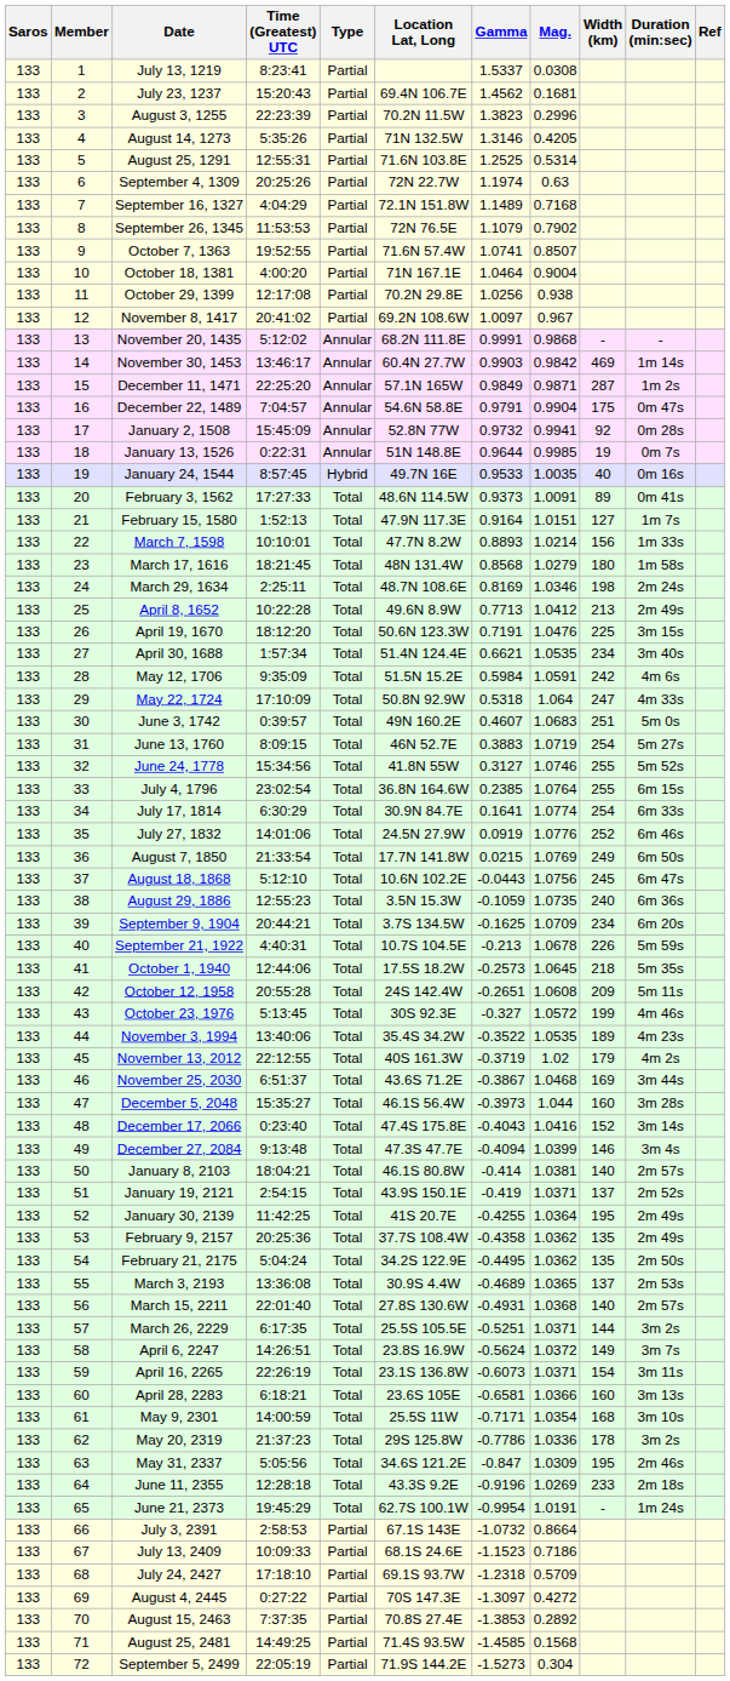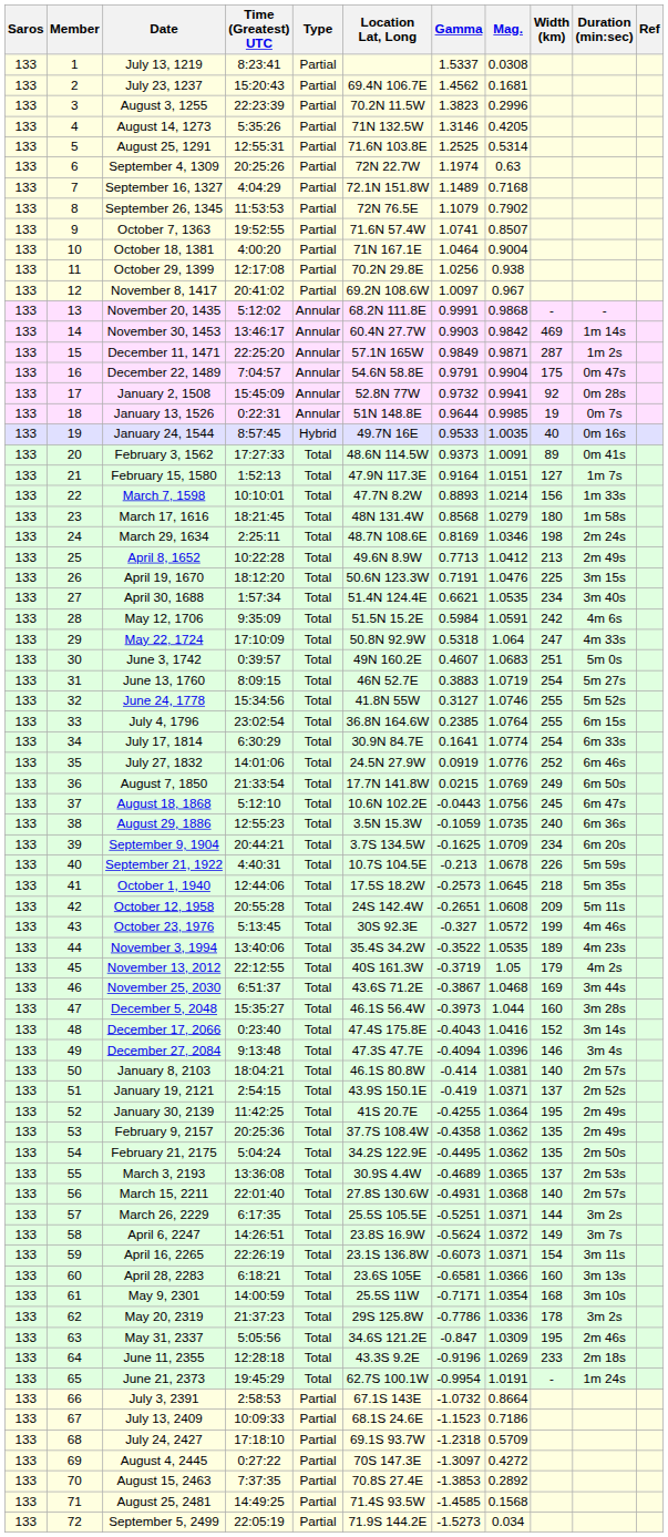 <table class="wikitable sortable">
 <tr align=center>
 <th>Saros</th>
 <th>Member</th>
 <th>Date</th>
 <th>Time<br>(Greatest)<br><a href='#'>UTC</a></th>
 <th>Type</th>
 <th>Location<br>Lat, Long</th>
 <th><a href='#'>Gamma</a></th>
 <th><a href='#'>Mag.</a></th>
 <th>Width<br>(km)</th>
 <th>Duration<br>(min:sec)</th>
 <th>Ref</th>
 </tr>
 <tr align=center bgcolor=#ffffe0>
 <td>133</td>
 <td>1</td>
 <td>July 13, 1219</td>
 <td>8:23:41</td>
 <td>Partial</td>
 <td></td>
 <td>1.5337</td>
 <td>0.0308</td>
 <td></td>
 <td></td>
 <td></td>
 </tr>
 <tr align=center bgcolor=#ffffe0>
 <td>133</td>
 <td>2</td>
 <td>July 23, 1237</td>
 <td>15:20:43</td>
 <td>Partial</td>
 <td>69.4N 106.7E</td>
 <td>1.4562</td>
 <td>0.1681</td>
 <td></td>
 <td></td>
 <td></td>
 </tr>
 <tr align=center bgcolor=#ffffe0>
 <td>133</td>
 <td>3</td>
 <td>August 3, 1255</td>
 <td>22:23:39</td>
 <td>Partial</td>
 <td>70.2N 11.5W</td>
 <td>1.3823</td>
 <td>0.2996</td>
 <td></td>
 <td></td>
 <td></td>
 </tr>
 <tr align=center bgcolor=#ffffe0>
 <td>133</td>
 <td>4</td>
 <td>August 14, 1273</td>
 <td>5:35:26</td>
 <td>Partial</td>
 <td>71N 132.5W</td>
 <td>1.3146</td>
 <td>0.4205</td>
 <td></td>
 <td></td>
 <td></td>
 </tr>
 <tr align=center bgcolor=#ffffe0>
 <td>133</td>
 <td>5</td>
 <td>August 25, 1291</td>
 <td>12:55:31</td>
 <td>Partial</td>
 <td>71.6N 103.8E</td>
 <td>1.2525</td>
 <td>0.5314</td>
 <td></td>
 <td></td>
 <td></td>
 </tr>
 <tr align=center bgcolor=#ffffe0>
 <td>133</td>
 <td>6</td>
 <td>September 4, 1309</td>
 <td>20:25:26</td>
 <td>Partial</td>
 <td>72N 22.7W</td>
 <td>1.1974</td>
 <td>0.63</td>
 <td></td>
 <td></td>
 <td></td>
 </tr>
 <tr align=center bgcolor=#ffffe0>
 <td>133</td>
 <td>7</td>
 <td>September 16, 1327</td>
 <td>4:04:29</td>
 <td>Partial</td>
 <td>72.1N 151.8W</td>
 <td>1.1489</td>
 <td>0.7168</td>
 <td></td>
 <td></td>
 <td></td>
 </tr>
 <tr align=center bgcolor=#ffffe0>
 <td>133</td>
 <td>8</td>
 <td>September 26, 1345</td>
 <td>11:53:53</td>
 <td>Partial</td>
 <td>72N 76.5E</td>
 <td>1.1079</td>
 <td>0.7902</td>
 <td></td>
 <td></td>
 <td></td>
 </tr>
 <tr align=center bgcolor=#ffffe0>
 <td>133</td>
 <td>9</td>
 <td>October 7, 1363</td>
 <td>19:52:55</td>
 <td>Partial</td>
 <td>71.6N 57.4W</td>
 <td>1.0741</td>
 <td>0.8507</td>
 <td></td>
 <td></td>
 <td></td>
 </tr>
 <tr align=center bgcolor=#ffffe0>
 <td>133</td>
 <td>10</td>
 <td>October 18, 1381</td>
 <td>4:00:20</td>
 <td>Partial</td>
 <td>71N 167.1E</td>
 <td>1.0464</td>
 <td>0.9004</td>
 <td></td>
 <td></td>
 <td></td>
 </tr>
 <tr align=center bgcolor=#ffffe0>
 <td>133</td>
 <td>11</td>
 <td>October 29, 1399</td>
 <td>12:17:08</td>
 <td>Partial</td>
 <td>70.2N 29.8E</td>
 <td>1.0256</td>
 <td>0.938</td>
 <td></td>
 <td></td>
 <td></td>
 </tr>
 <tr align=center bgcolor=#ffffe0>
 <td>133</td>
 <td>12</td>
 <td>November 8, 1417</td>
 <td>20:41:02</td>
 <td>Partial</td>
 <td>69.2N 108.6W</td>
 <td>1.0097</td>
 <td>0.967</td>
 <td></td>
 <td></td>
 <td></td>
 </tr>
 <tr align=center bgcolor=#ffe0ff>
 <td>133</td>
 <td>13</td>
 <td>November 20, 1435</td>
 <td>5:12:02</td>
 <td>Annular</td>
 <td>68.2N 111.8E</td>
 <td>0.9991</td>
 <td>0.9868</td>
 <td>-</td>
 <td>-</td>
 <td></td>
 </tr>
 <tr align=center bgcolor=#ffe0ff>
 <td>133</td>
 <td>14</td>
 <td>November 30, 1453</td>
 <td>13:46:17</td>
 <td>Annular</td>
 <td>60.4N 27.7W</td>
 <td>0.9903</td>
 <td>0.9842</td>
 <td>469</td>
 <td>1m 14s</td>
 <td></td>
 </tr>
 <tr align=center bgcolor=#ffe0ff>
 <td>133</td>
 <td>15</td>
 <td>December 11, 1471</td>
 <td>22:25:20</td>
 <td>Annular</td>
 <td>57.1N 165W</td>
 <td>0.9849</td>
 <td>0.9871</td>
 <td>287</td>
 <td>1m 2s</td>
 <td></td>
 </tr>
 <tr align=center bgcolor=#ffe0ff>
 <td>133</td>
 <td>16</td>
 <td>December 22, 1489</td>
 <td>7:04:57</td>
 <td>Annular</td>
 <td>54.6N 58.8E</td>
 <td>0.9791</td>
 <td>0.9904</td>
 <td>175</td>
 <td>0m 47s</td>
 <td></td>
 </tr>
 <tr align=center bgcolor=#ffe0ff>
 <td>133</td>
 <td>17</td>
 <td>January 2, 1508</td>
 <td>15:45:09</td>
 <td>Annular</td>
 <td>52.8N 77W</td>
 <td>0.9732</td>
 <td>0.9941</td>
 <td>92</td>
 <td>0m 28s</td>
 <td></td>
 </tr>
 <tr align=center bgcolor=#ffe0ff>
 <td>133</td>
 <td>18</td>
 <td>January 13, 1526</td>
 <td>0:22:31</td>
 <td>Annular</td>
 <td>51N 148.8E</td>
 <td>0.9644</td>
 <td>0.9985</td>
 <td>19</td>
 <td>0m 7s</td>
 <td></td>
 </tr>
 <tr align=center bgcolor=#e0e0ff>
 <td>133</td>
 <td>19</td>
 <td>January 24, 1544</td>
 <td>8:57:45</td>
 <td>Hybrid</td>
 <td>49.7N 16E</td>
 <td>0.9533</td>
 <td>1.0035</td>
 <td>40</td>
 <td>0m 16s</td>
 <td></td>
 </tr>
 <tr align=center bgcolor=#e0ffe0>
 <td>133</td>
 <td>20</td>
 <td>February 3, 1562</td>
 <td>17:27:33</td>
 <td>Total</td>
 <td>48.6N 114.5W</td>
 <td>0.9373</td>
 <td>1.0091</td>
 <td>89</td>
 <td>0m 41s</td>
 <td></td>
 </tr>
 <tr align=center bgcolor=#e0ffe0>
 <td>133</td>
 <td>21</td>
 <td>February 15, 1580</td>
 <td>1:52:13</td>
 <td>Total</td>
 <td>47.9N 117.3E</td>
 <td>0.9164</td>
 <td>1.0151</td>
 <td>127</td>
 <td>1m 7s</td>
 <td></td>
 </tr>
 <tr align=center bgcolor=#e0ffe0>
 <td>133</td>
 <td>22</td>
 <td><a href='#'>March 7, 1598</a></td>
 <td>10:10:01</td>
 <td>Total</td>
 <td>47.7N 8.2W</td>
 <td>0.8893</td>
 <td>1.0214</td>
 <td>156</td>
 <td>1m 33s</td>
 <td></td>
 </tr>
 <tr align=center bgcolor=#e0ffe0>
 <td>133</td>
 <td>23</td>
 <td>March 17, 1616</td>
 <td>18:21:45</td>
 <td>Total</td>
 <td>48N 131.4W</td>
 <td>0.8568</td>
 <td>1.0279</td>
 <td>180</td>
 <td>1m 58s</td>
 <td></td>
 </tr>
 <tr align=center bgcolor=#e0ffe0>
 <td>133</td>
 <td>24</td>
 <td>March 29, 1634</td>
 <td>2:25:11</td>
 <td>Total</td>
 <td>48.7N 108.6E</td>
 <td>0.8169</td>
 <td>1.0346</td>
 <td>198</td>
 <td>2m 24s</td>
 <td></td>
 </tr>
 <tr align=center bgcolor=#e0ffe0>
 <td>133</td>
 <td>25</td>
 <td><a href='#'>April 8, 1652</a></td>
 <td>10:22:28</td>
 <td>Total</td>
 <td>49.6N 8.9W</td>
 <td>0.7713</td>
 <td>1.0412</td>
 <td>213</td>
 <td>2m 49s</td>
 <td></td>
 </tr>
 <tr align=center bgcolor=#e0ffe0>
 <td>133</td>
 <td>26</td>
 <td>April 19, 1670</td>
 <td>18:12:20</td>
 <td>Total</td>
 <td>50.6N 123.3W</td>
 <td>0.7191</td>
 <td>1.0476</td>
 <td>225</td>
 <td>3m 15s</td>
 <td></td>
 </tr>
 <tr align=center bgcolor=#e0ffe0>
 <td>133</td>
 <td>27</td>
 <td>April 30, 1688</td>
 <td>1:57:34</td>
 <td>Total</td>
 <td>51.4N 124.4E</td>
 <td>0.6621</td>
 <td>1.0535</td>
 <td>234</td>
 <td>3m 40s</td>
 <td></td>
 </tr>
 <tr align=center bgcolor=#e0ffe0>
 <td>133</td>
 <td>28</td>
 <td>May 12, 1706</td>
 <td>9:35:09</td>
 <td>Total</td>
 <td>51.5N 15.2E</td>
 <td>0.5984</td>
 <td>1.0591</td>
 <td>242</td>
 <td>4m 6s</td>
 <td></td>
 </tr>
 <tr align=center bgcolor=#e0ffe0>
 <td>133</td>
 <td>29</td>
 <td><a href='#'>May 22, 1724</a></td>
 <td>17:10:09</td>
 <td>Total</td>
 <td>50.8N 92.9W</td>
 <td>0.5318</td>
 <td>1.064</td>
 <td>247</td>
 <td>4m 33s</td>
 <td></td>
 </tr>
 <tr align=center bgcolor=#e0ffe0>
 <td>133</td>
 <td>30</td>
 <td>June 3, 1742</td>
 <td>0:39:57</td>
 <td>Total</td>
 <td>49N 160.2E</td>
 <td>0.4607</td>
 <td>1.0683</td>
 <td>251</td>
 <td>5m 0s</td>
 <td></td>
 </tr>
 <tr align=center bgcolor=#e0ffe0>
 <td>133</td>
 <td>31</td>
 <td>June 13, 1760</td>
 <td>8:09:15</td>
 <td>Total</td>
 <td>46N 52.7E</td>
 <td>0.3883</td>
 <td>1.0719</td>
 <td>254</td>
 <td>5m 27s</td>
 <td></td>
 </tr>
 <tr align=center bgcolor=#e0ffe0>
 <td>133</td>
 <td>32</td>
 <td><a href='#'>June 24, 1778</a></td>
 <td>15:34:56</td>
 <td>Total</td>
 <td>41.8N 55W</td>
 <td>0.3127</td>
 <td>1.0746</td>
 <td>255</td>
 <td>5m 52s</td>
 <td></td>
 </tr>
 <tr align=center bgcolor=#e0ffe0>
 <td>133</td>
 <td>33</td>
 <td>July 4, 1796</td>
 <td>23:02:54</td>
 <td>Total</td>
 <td>36.8N 164.6W</td>
 <td>0.2385</td>
 <td>1.0764</td>
 <td>255</td>
 <td>6m 15s</td>
 <td></td>
 </tr>
 <tr align=center bgcolor=#e0ffe0>
 <td>133</td>
 <td>34</td>
 <td>July 17, 1814</td>
 <td>6:30:29</td>
 <td>Total</td>
 <td>30.9N 84.7E</td>
 <td>0.1641</td>
 <td>1.0774</td>
 <td>254</td>
 <td>6m 33s</td>
 <td></td>
 </tr>
 <tr align=center bgcolor=#e0ffe0>
 <td>133</td>
 <td>35</td>
 <td>July 27, 1832</td>
 <td>14:01:06</td>
 <td>Total</td>
 <td>24.5N 27.9W</td>
 <td>0.0919</td>
 <td>1.0776</td>
 <td>252</td>
 <td>6m 46s</td>
 <td></td>
 </tr>
 <tr align=center bgcolor=#e0ffe0>
 <td>133</td>
 <td>36</td>
 <td>August 7, 1850</td>
 <td>21:33:54</td>
 <td>Total</td>
 <td>17.7N 141.8W</td>
 <td>0.0215</td>
 <td>1.0769</td>
 <td>249</td>
 <td>6m 50s</td>
 <td></td>
 </tr>
 <tr align=center bgcolor=#e0ffe0>
 <td>133</td>
 <td>37</td>
 <td><a href='#'>August 18, 1868</a></td>
 <td>5:12:10</td>
 <td>Total</td>
 <td>10.6N 102.2E</td>
 <td>-0.0443</td>
 <td>1.0756</td>
 <td>245</td>
 <td>6m 47s</td>
 <td></td>
 </tr>
 <tr align=center bgcolor=#e0ffe0>
 <td>133</td>
 <td>38</td>
 <td><a href='#'>August 29, 1886</a></td>
 <td>12:55:23</td>
 <td>Total</td>
 <td>3.5N 15.3W</td>
 <td>-0.1059</td>
 <td>1.0735</td>
 <td>240</td>
 <td>6m 36s</td>
 <td></td>
 </tr>
 <tr align=center bgcolor=#e0ffe0>
 <td>133</td>
 <td>39</td>
 <td><a href='#'>September 9, 1904</a></td>
 <td>20:44:21</td>
 <td>Total</td>
 <td>3.7S 134.5W</td>
 <td>-0.1625</td>
 <td>1.0709</td>
 <td>234</td>
 <td>6m 20s</td>
 <td></td>
 </tr>
 <tr align=center bgcolor=#e0ffe0>
 <td>133</td>
 <td>40</td>
 <td><a href='#'>September 21, 1922</a></td>
 <td>4:40:31</td>
 <td>Total</td>
 <td>10.7S 104.5E</td>
 <td>-0.213</td>
 <td>1.0678</td>
 <td>226</td>
 <td>5m 59s</td>
 <td></td>
 </tr>
 <tr align=center bgcolor=#e0ffe0>
 <td>133</td>
 <td>41</td>
 <td><a href='#'>October 1, 1940</a></td>
 <td>12:44:06</td>
 <td>Total</td>
 <td>17.5S 18.2W</td>
 <td>-0.2573</td>
 <td>1.0645</td>
 <td>218</td>
 <td>5m 35s</td>
 <td></td>
 </tr>
 <tr align=center bgcolor=#e0ffe0>
 <td>133</td>
 <td>42</td>
 <td><a href='#'>October 12, 1958</a></td>
 <td>20:55:28</td>
 <td>Total</td>
 <td>24S 142.4W</td>
 <td>-0.2651</td>
 <td>1.0608</td>
 <td>209</td>
 <td>5m 11s</td>
 <td></td>
 </tr>
 <tr align=center bgcolor=#e0ffe0>
 <td>133</td>
 <td>43</td>
 <td><a href='#'>October 23, 1976</a></td>
 <td>5:13:45</td>
 <td>Total</td>
 <td>30S 92.3E</td>
 <td>-0.327</td>
 <td>1.0572</td>
 <td>199</td>
 <td>4m 46s</td>
 <td></td>
 </tr>
 <tr align=center bgcolor=#e0ffe0>
 <td>133</td>
 <td>44</td>
 <td><a href='#'>November 3, 1994</a></td>
 <td>13:40:06</td>
 <td>Total</td>
 <td>35.4S 34.2W</td>
 <td>-0.3522</td>
 <td>1.0535</td>
 <td>189</td>
 <td>4m 23s</td>
 <td></td>
 </tr>
 <tr align=center bgcolor=#e0ffe0>
 <td>133</td>
 <td>45</td>
 <td><a href='#'>November 13, 2012</a></td>
 <td>22:12:55</td>
 <td>Total</td>
 <td>40S 161.3W</td>
 <td>-0.3719</td>
-<td>1.02</td>
+<td>1.05</td>
 <td>179</td>
 <td>4m 2s</td>
 <td></td>
 </tr>
 <tr align=center bgcolor=#e0ffe0>
 <td>133</td>
 <td>46</td>
 <td><a href='#'>November 25, 2030</a></td>
 <td>6:51:37</td>
 <td>Total</td>
 <td>43.6S 71.2E</td>
 <td>-0.3867</td>
 <td>1.0468</td>
 <td>169</td>
 <td>3m 44s</td>
 <td></td>
 </tr>
 <tr align=center bgcolor=#e0ffe0>
 <td>133</td>
 <td>47</td>
 <td><a href='#'>December 5, 2048</a></td>
 <td>15:35:27</td>
 <td>Total</td>
 <td>46.1S 56.4W</td>
 <td>-0.3973</td>
 <td>1.044</td>
 <td>160</td>
 <td>3m 28s</td>
 <td></td>
 </tr>
 <tr align=center bgcolor=#e0ffe0>
 <td>133</td>
 <td>48</td>
 <td><a href='#'>December 17, 2066</a></td>
 <td>0:23:40</td>
 <td>Total</td>
 <td>47.4S 175.8E</td>
 <td>-0.4043</td>
 <td>1.0416</td>
 <td>152</td>
 <td>3m 14s</td>
 <td></td>
 </tr>
 <tr align=center bgcolor=#e0ffe0>
 <td>133</td>
 <td>49</td>
 <td><a href='#'>December 27, 2084</a></td>
 <td>9:13:48</td>
 <td>Total</td>
 <td>47.3S 47.7E</td>
 <td>-0.4094</td>
-<td>1.0399</td>
+<td>1.0396</td>
 <td>146</td>
 <td>3m 4s</td>
 <td></td>
 </tr>
 <tr align=center bgcolor=#e0ffe0>
 <td>133</td>
 <td>50</td>
 <td>January 8, 2103</td>
 <td>18:04:21</td>
 <td>Total</td>
 <td>46.1S 80.8W</td>
 <td>-0.414</td>
 <td>1.0381</td>
 <td>140</td>
 <td>2m 57s</td>
 <td></td>
 </tr>
 <tr align=center bgcolor=#e0ffe0>
 <td>133</td>
 <td>51</td>
 <td>January 19, 2121</td>
 <td>2:54:15</td>
 <td>Total</td>
 <td>43.9S 150.1E</td>
 <td>-0.419</td>
 <td>1.0371</td>
 <td>137</td>
 <td>2m 52s</td>
 <td></td>
 </tr>
 <tr align=center bgcolor=#e0ffe0>
 <td>133</td>
 <td>52</td>
 <td>January 30, 2139</td>
 <td>11:42:25</td>
 <td>Total</td>
 <td>41S 20.7E</td>
 <td>-0.4255</td>
 <td>1.0364</td>
 <td>195</td>
 <td>2m 49s</td>
 <td></td>
 </tr>
 <tr align=center bgcolor=#e0ffe0>
 <td>133</td>
 <td>53</td>
 <td>February 9, 2157</td>
 <td>20:25:36</td>
 <td>Total</td>
 <td>37.7S 108.4W</td>
 <td>-0.4358</td>
 <td>1.0362</td>
 <td>135</td>
 <td>2m 49s</td>
 <td></td>
 </tr>
 <tr align=center bgcolor=#e0ffe0>
 <td>133</td>
 <td>54</td>
 <td>February 21, 2175</td>
 <td>5:04:24</td>
 <td>Total</td>
 <td>34.2S 122.9E</td>
 <td>-0.4495</td>
 <td>1.0362</td>
 <td>135</td>
 <td>2m 50s</td>
 <td></td>
 </tr>
 <tr align=center bgcolor=#e0ffe0>
 <td>133</td>
 <td>55</td>
 <td>March 3, 2193</td>
 <td>13:36:08</td>
 <td>Total</td>
 <td>30.9S 4.4W</td>
 <td>-0.4689</td>
 <td>1.0365</td>
 <td>137</td>
 <td>2m 53s</td>
 <td></td>
 </tr>
 <tr align=center bgcolor=#e0ffe0>
 <td>133</td>
 <td>56</td>
 <td>March 15, 2211</td>
 <td>22:01:40</td>
 <td>Total</td>
 <td>27.8S 130.6W</td>
 <td>-0.4931</td>
 <td>1.0368</td>
 <td>140</td>
 <td>2m 57s</td>
 <td></td>
 </tr>
 <tr align=center bgcolor=#e0ffe0>
 <td>133</td>
 <td>57</td>
 <td>March 26, 2229</td>
 <td>6:17:35</td>
 <td>Total</td>
 <td>25.5S 105.5E</td>
 <td>-0.5251</td>
 <td>1.0371</td>
 <td>144</td>
 <td>3m 2s</td>
 <td></td>
 </tr>
 <tr align=center bgcolor=#e0ffe0>
 <td>133</td>
 <td>58</td>
 <td>April 6, 2247</td>
 <td>14:26:51</td>
 <td>Total</td>
 <td>23.8S 16.9W</td>
 <td>-0.5624</td>
 <td>1.0372</td>
 <td>149</td>
 <td>3m 7s</td>
 <td></td>
 </tr>
 <tr align=center bgcolor=#e0ffe0>
 <td>133</td>
 <td>59</td>
 <td>April 16, 2265</td>
 <td>22:26:19</td>
 <td>Total</td>
 <td>23.1S 136.8W</td>
 <td>-0.6073</td>
 <td>1.0371</td>
 <td>154</td>
 <td>3m 11s</td>
 <td></td>
 </tr>
 <tr align=center bgcolor=#e0ffe0>
 <td>133</td>
 <td>60</td>
 <td>April 28, 2283</td>
 <td>6:18:21</td>
 <td>Total</td>
 <td>23.6S 105E</td>
 <td>-0.6581</td>
 <td>1.0366</td>
 <td>160</td>
 <td>3m 13s</td>
 <td></td>
 </tr>
 <tr align=center bgcolor=#e0ffe0>
 <td>133</td>
 <td>61</td>
 <td>May 9, 2301</td>
 <td>14:00:59</td>
 <td>Total</td>
 <td>25.5S 11W</td>
 <td>-0.7171</td>
 <td>1.0354</td>
 <td>168</td>
 <td>3m 10s</td>
 <td></td>
 </tr>
 <tr align=center bgcolor=#e0ffe0>
 <td>133</td>
 <td>62</td>
 <td>May 20, 2319</td>
 <td>21:37:23</td>
 <td>Total</td>
 <td>29S 125.8W</td>
 <td>-0.7786</td>
 <td>1.0336</td>
 <td>178</td>
 <td>3m 2s</td>
 <td></td>
 </tr>
 <tr align=center bgcolor=#e0ffe0>
 <td>133</td>
 <td>63</td>
 <td>May 31, 2337</td>
 <td>5:05:56</td>
 <td>Total</td>
 <td>34.6S 121.2E</td>
 <td>-0.847</td>
 <td>1.0309</td>
 <td>195</td>
 <td>2m 46s</td>
 <td></td>
 </tr>
 <tr align=center bgcolor=#e0ffe0>
 <td>133</td>
 <td>64</td>
 <td>June 11, 2355</td>
 <td>12:28:18</td>
 <td>Total</td>
 <td>43.3S 9.2E</td>
 <td>-0.9196</td>
 <td>1.0269</td>
 <td>233</td>
 <td>2m 18s</td>
 <td></td>
 </tr>
 <tr align=center bgcolor=#e0ffe0>
 <td>133</td>
 <td>65</td>
 <td>June 21, 2373</td>
 <td>19:45:29</td>
 <td>Total</td>
 <td>62.7S 100.1W</td>
 <td>-0.9954</td>
 <td>1.0191</td>
 <td>-</td>
 <td>1m 24s</td>
 <td></td>
 </tr>
 <tr align=center bgcolor=#ffffe0>
 <td>133</td>
 <td>66</td>
 <td>July 3, 2391</td>
 <td>2:58:53</td>
 <td>Partial</td>
 <td>67.1S 143E</td>
 <td>-1.0732</td>
 <td>0.8664</td>
 <td></td>
 <td></td>
 <td></td>
 </tr>
 <tr align=center bgcolor=#ffffe0>
 <td>133</td>
 <td>67</td>
 <td>July 13, 2409</td>
 <td>10:09:33</td>
 <td>Partial</td>
 <td>68.1S 24.6E</td>
 <td>-1.1523</td>
 <td>0.7186</td>
 <td></td>
 <td></td>
 <td></td>
 </tr>
 <tr align=center bgcolor=#ffffe0>
 <td>133</td>
 <td>68</td>
 <td>July 24, 2427</td>
 <td>17:18:10</td>
 <td>Partial</td>
 <td>69.1S 93.7W</td>
 <td>-1.2318</td>
 <td>0.5709</td>
 <td></td>
 <td></td>
 <td></td>
 </tr>
 <tr align=center bgcolor=#ffffe0>
 <td>133</td>
 <td>69</td>
 <td>August 4, 2445</td>
 <td>0:27:22</td>
 <td>Partial</td>
 <td>70S 147.3E</td>
 <td>-1.3097</td>
 <td>0.4272</td>
 <td></td>
 <td></td>
 <td></td>
 </tr>
 <tr align=center bgcolor=#ffffe0>
 <td>133</td>
 <td>70</td>
 <td>August 15, 2463</td>
 <td>7:37:35</td>
 <td>Partial</td>
 <td>70.8S 27.4E</td>
 <td>-1.3853</td>
 <td>0.2892</td>
 <td></td>
 <td></td>
 <td></td>
 </tr>
 <tr align=center bgcolor=#ffffe0>
 <td>133</td>
 <td>71</td>
 <td>August 25, 2481</td>
 <td>14:49:25</td>
 <td>Partial</td>
 <td>71.4S 93.5W</td>
 <td>-1.4585</td>
 <td>0.1568</td>
 <td></td>
 <td></td>
 <td></td>
 </tr>
 <tr align=center bgcolor=#ffffe0>
 <td>133</td>
 <td>72</td>
 <td>September 5, 2499</td>
 <td>22:05:19</td>
 <td>Partial</td>
 <td>71.9S 144.2E</td>
 <td>-1.5273</td>
-<td>0.304</td>
+<td>0.034</td>
 <td></td>
 <td></td>
 <td></td>
 </tr>
 </table>
